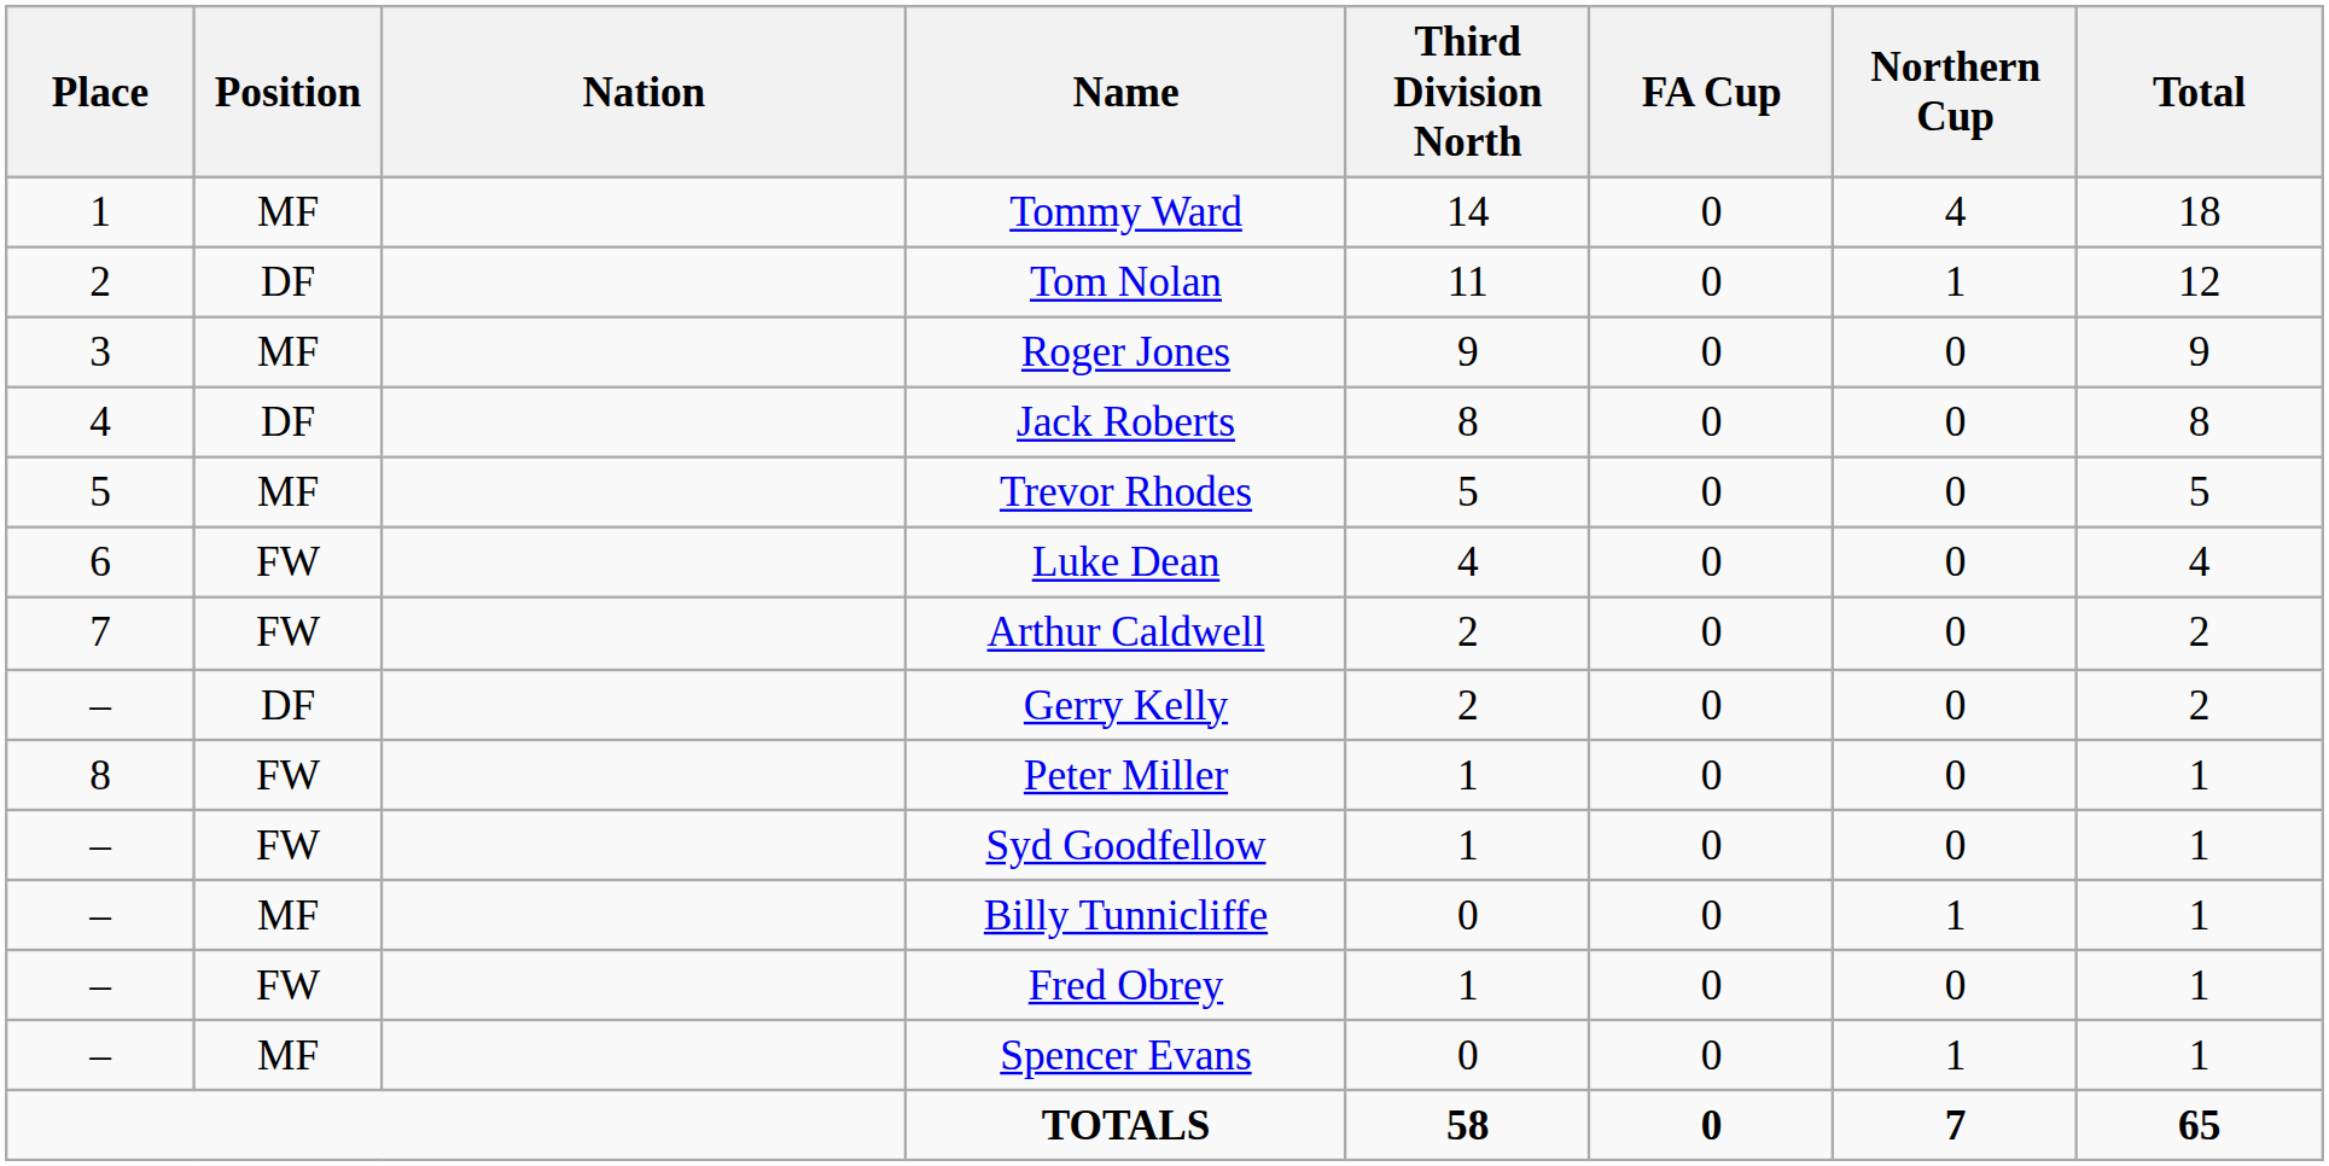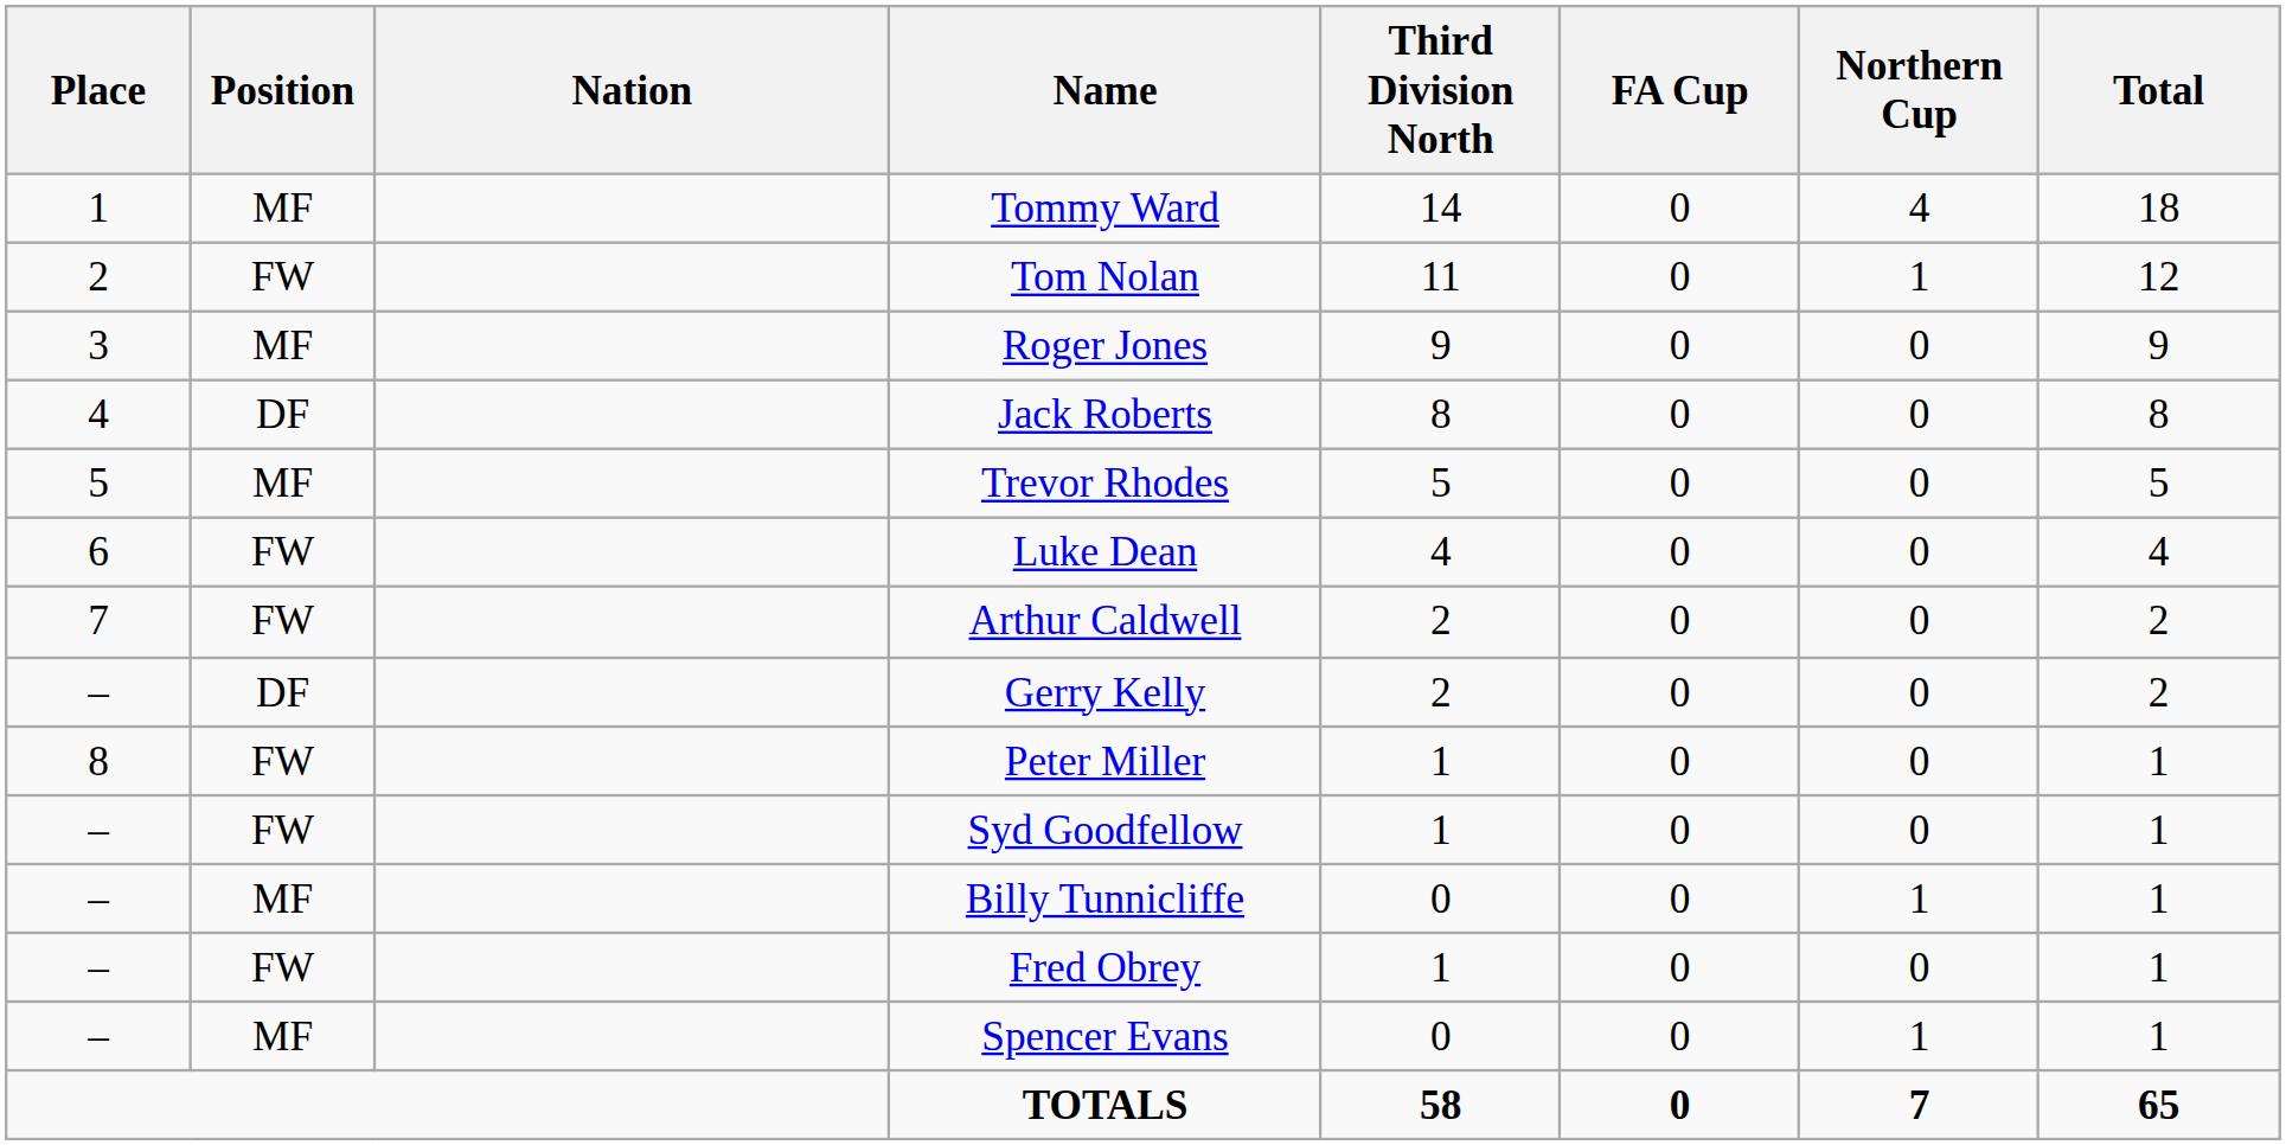 <table class="wikitable" style="font-size: 95%; text-align: center;">
 <tr>
 <th width=60>Place</th>
 <th width=60>Position</th>
 <th width=180>Nation</th>
 <th width=150>Name</th>
 <th width=80>Third Division North</th>
 <th width=80>FA Cup</th>
 <th width=80>Northern Cup</th>
 <th width=80>Total</th>
 </tr>
 <tr>
 <td>1</td>
 <td>MF</td>
 <td></td>
 <td><a href='#'>Tommy Ward</a></td>
 <td>14</td>
 <td>0</td>
 <td>4</td>
 <td>18</td>
 </tr>
 <tr>
 <td>2</td>
-<td>DF</td>
+<td>FW</td>
 <td></td>
 <td><a href='#'>Tom Nolan</a></td>
 <td>11</td>
 <td>0</td>
 <td>1</td>
 <td>12</td>
 </tr>
 <tr>
 <td>3</td>
 <td>MF</td>
 <td></td>
 <td><a href='#'>Roger Jones</a></td>
 <td>9</td>
 <td>0</td>
 <td>0</td>
 <td>9</td>
 </tr>
 <tr>
 <td>4</td>
 <td>DF</td>
 <td></td>
 <td><a href='#'>Jack Roberts</a></td>
 <td>8</td>
 <td>0</td>
 <td>0</td>
 <td>8</td>
 </tr>
 <tr>
 <td>5</td>
 <td>MF</td>
 <td></td>
 <td><a href='#'>Trevor Rhodes</a></td>
 <td>5</td>
 <td>0</td>
 <td>0</td>
 <td>5</td>
 </tr>
 <tr>
 <td>6</td>
 <td>FW</td>
 <td></td>
 <td><a href='#'>Luke Dean</a></td>
 <td>4</td>
 <td>0</td>
 <td>0</td>
 <td>4</td>
 </tr>
 <tr>
 <td>7</td>
 <td>FW</td>
 <td></td>
 <td><a href='#'>Arthur Caldwell</a></td>
 <td>2</td>
 <td>0</td>
 <td>0</td>
 <td>2</td>
 </tr>
 <tr>
 <td>–</td>
 <td>DF</td>
 <td></td>
 <td><a href='#'>Gerry Kelly</a></td>
 <td>2</td>
 <td>0</td>
 <td>0</td>
 <td>2</td>
 </tr>
 <tr>
 <td>8</td>
 <td>FW</td>
 <td></td>
 <td><a href='#'>Peter Miller</a></td>
 <td>1</td>
 <td>0</td>
 <td>0</td>
 <td>1</td>
 </tr>
 <tr>
 <td>–</td>
 <td>FW</td>
 <td></td>
 <td><a href='#'>Syd Goodfellow</a></td>
 <td>1</td>
 <td>0</td>
 <td>0</td>
 <td>1</td>
 </tr>
 <tr>
 <td>–</td>
 <td>MF</td>
 <td></td>
 <td><a href='#'>Billy Tunnicliffe</a></td>
 <td>0</td>
 <td>0</td>
 <td>1</td>
 <td>1</td>
 </tr>
 <tr>
 <td>–</td>
 <td>FW</td>
 <td></td>
 <td><a href='#'>Fred Obrey</a></td>
 <td>1</td>
 <td>0</td>
 <td>0</td>
 <td>1</td>
 </tr>
 <tr>
 <td>–</td>
 <td>MF</td>
 <td></td>
 <td><a href='#'>Spencer Evans</a></td>
 <td>0</td>
 <td>0</td>
 <td>1</td>
 <td>1</td>
 </tr>
 <tr>
 <td colspan="3"></td>
 <td><strong>TOTALS</strong></td>
 <td><strong>58</strong></td>
 <td><strong>0</strong></td>
 <td><strong>7</strong></td>
 <td><strong>65</strong></td>
 </tr>
 </table>
